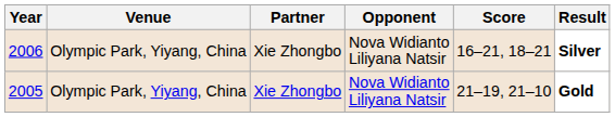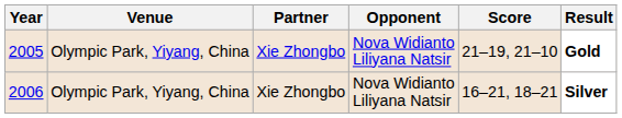 <table class="sortable wikitable" style="font-size: 90%;">
 <tr>
 <th>Year</th>
 <th>Venue</th>
 <th>Partner</th>
 <th>Opponent</th>
 <th>Score</th>
 <th>Result</th>
 </tr>
 <tr style="background:#F3E6D7">
+<td align="center"><a href='#'>2005</a></td>
+<td align="left">Olympic Park, <a href='#'>Yiyang</a>, China</td>
+<td align="left"> <a href='#'>Xie Zhongbo</a></td>
+<td align="left"> <a href='#'>Nova Widianto</a><br> <a href='#'>Liliyana Natsir</a></td>
+<td align="left">21–19, 21–10</td>
+<td style="text-align:left; background:white"> <strong>Gold</strong></td>
+</tr>
+<tr style="background:#F3E6D7">
 <td align="center"><a href='#'>2006</a></td>
 <td align="left">Olympic Park, Yiyang, China</td>
 <td align="left"> Xie Zhongbo</td>
 <td align="left"> Nova Widianto<br> Liliyana Natsir</td>
 <td align="left">16–21, 18–21</td>
 <td style="text-align:left; background:white"> <strong>Silver</strong></td>
 </tr>
-<tr style="background:#F3E6D7">
-<td align="center"><a href='#'>2005</a></td>
-<td align="left">Olympic Park, <a href='#'>Yiyang</a>, China</td>
-<td align="left"> <a href='#'>Xie Zhongbo</a></td>
-<td align="left"> <a href='#'>Nova Widianto</a><br> <a href='#'>Liliyana Natsir</a></td>
-<td align="left">21–19, 21–10</td>
-<td style="text-align:left; background:white"> <strong>Gold</strong></td>
-</tr>
 </table>
